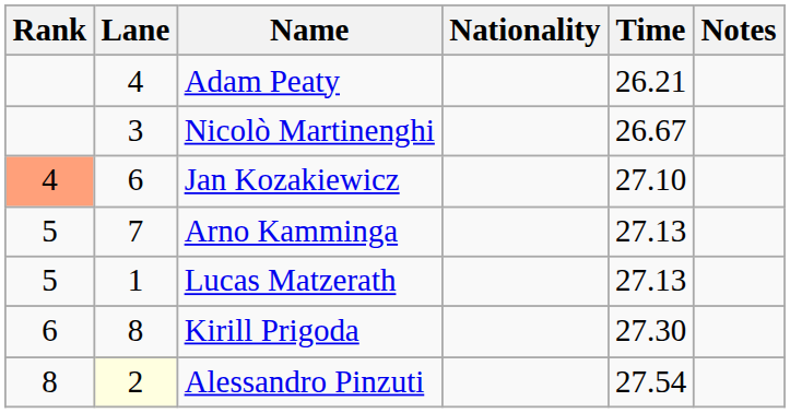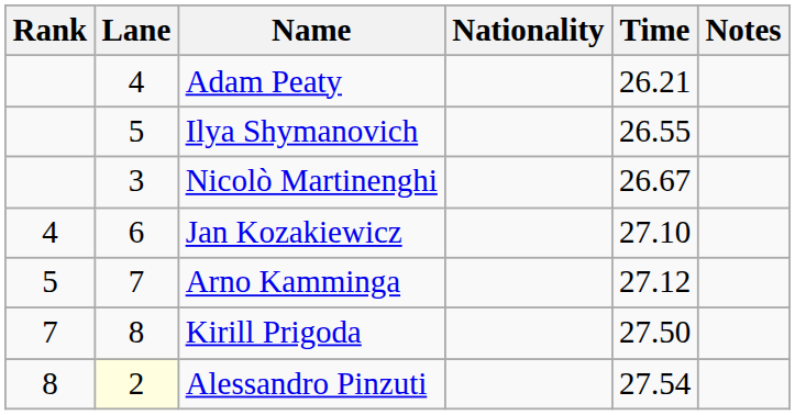 <table class="wikitable sortable" style="text-align:center">
 <tr>
 <th>Rank</th>
 <th>Lane</th>
 <th>Name</th>
 <th>Nationality</th>
 <th>Time</th>
 <th>Notes</th>
 </tr>
 <tr>
 <td></td>
 <td>4</td>
 <td align=left><a href='#'>Adam Peaty</a></td>
 <td align=left></td>
 <td>26.21</td>
 <td></td>
 </tr>
 <tr>
 <td></td>
+<td>5</td>
+<td align=left><a href='#'>Ilya Shymanovich</a></td>
+<td align=left></td>
+<td>26.55</td>
+<td></td>
+</tr>
+<tr>
+<td></td>
 <td>3</td>
 <td align=left><a href='#'>Nicolò Martinenghi</a></td>
 <td align=left></td>
 <td>26.67</td>
 <td></td>
 </tr>
 <tr>
-<td style="background: lightsalmon;">4</td>
+<td>4</td>
 <td>6</td>
 <td align=left><a href='#'>Jan Kozakiewicz</a></td>
 <td align=left></td>
 <td>27.10</td>
 <td></td>
 </tr>
 <tr>
 <td>5</td>
 <td>7</td>
 <td align=left><a href='#'>Arno Kamminga</a></td>
 <td align=left></td>
-<td>27.13</td>
+<td>27.12</td>
 <td></td>
 </tr>
 <tr>
-<td>5</td>
-<td>1</td>
-<td align=left><a href='#'>Lucas Matzerath</a></td>
-<td align=left></td>
-<td>27.13</td>
-<td></td>
-</tr>
-<tr>
-<td>6</td>
+<td>7</td>
 <td>8</td>
 <td align=left><a href='#'>Kirill Prigoda</a></td>
 <td align=left></td>
-<td>27.30</td>
+<td>27.50</td>
 <td></td>
 </tr>
 <tr>
 <td>8</td>
 <td style="background: lightyellow;">2</td>
 <td align=left><a href='#'>Alessandro Pinzuti</a></td>
 <td align=left></td>
 <td>27.54</td>
 <td></td>
 </tr>
 </table>
